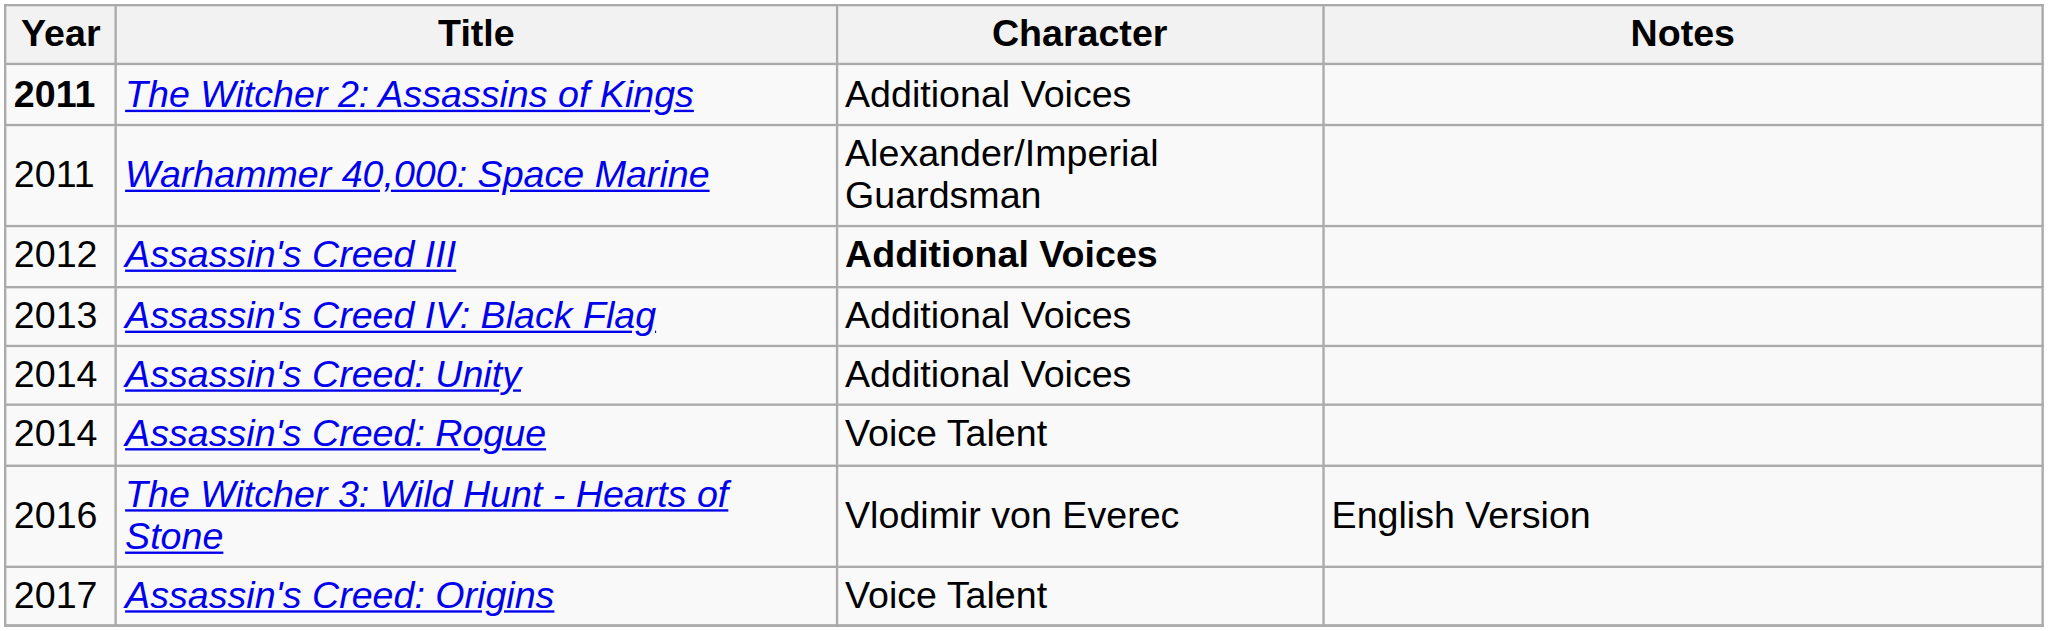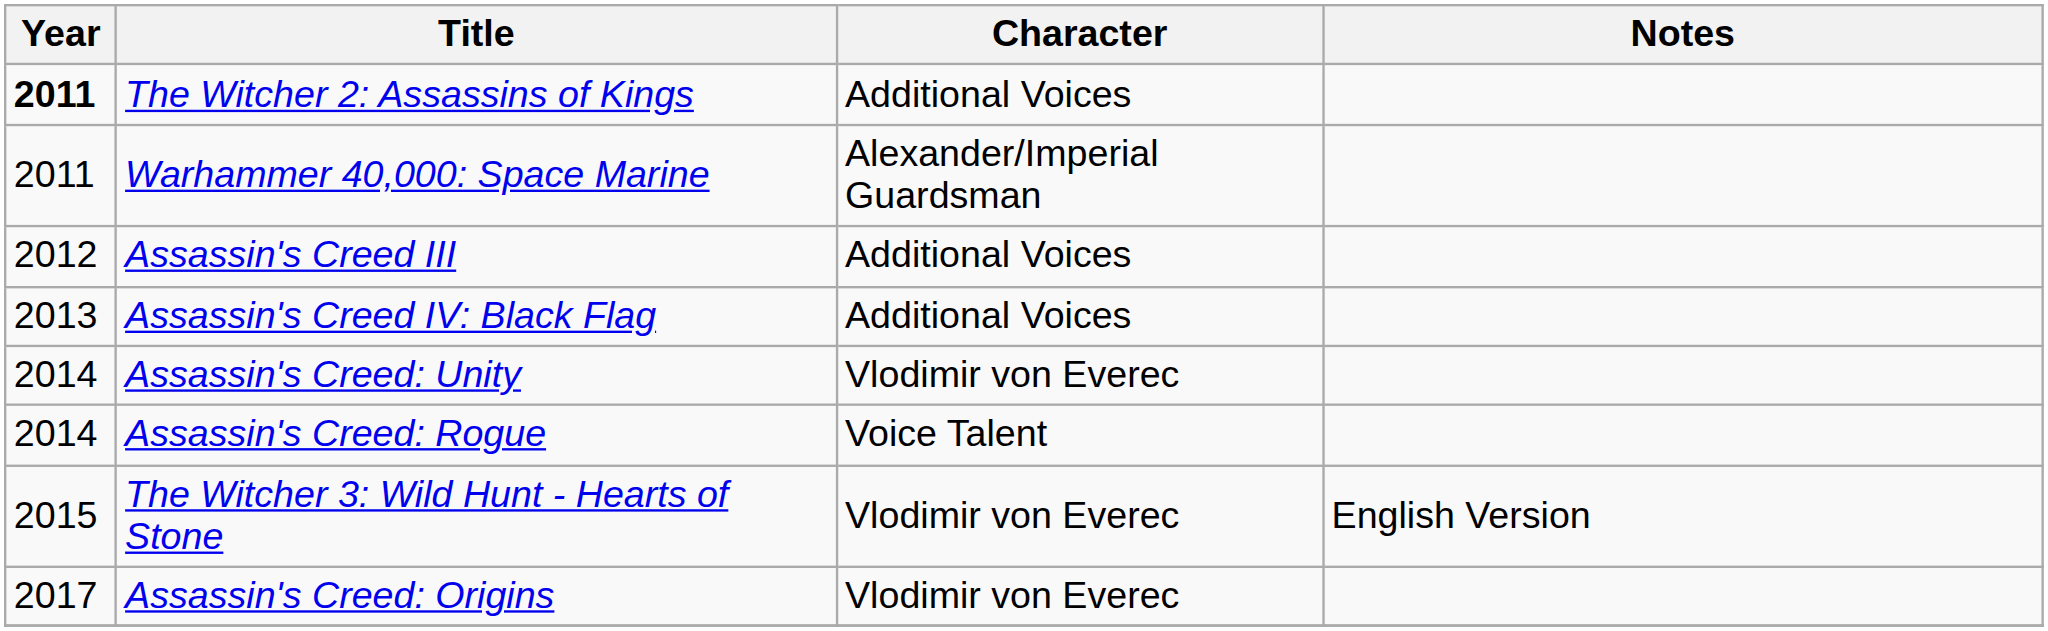 <table class="wikitable">
 <tr>
 <th scope="col" width="40">Year</th>
 <th scope="col" width="300">Title</th>
 <th scope="col" width="200">Character</th>
 <th scope="col" width="300">Notes</th>
 </tr>
 <tr>
 <td><strong>2011</strong></td>
 <td><em><a href='#'>The Witcher 2: Assassins of Kings</a></em></td>
 <td>Additional Voices</td>
 <td></td>
 </tr>
 <tr>
 <td>2011</td>
 <td><em><a href='#'>Warhammer 40,000: Space Marine</a></em></td>
 <td>Alexander/Imperial Guardsman</td>
 <td></td>
 </tr>
 <tr>
 <td>2012</td>
 <td><em><a href='#'>Assassin's Creed III</a></em></td>
-<td><strong>Additional Voices</strong></td>
+<td>Additional Voices</td>
 <td></td>
 </tr>
 <tr>
 <td>2013</td>
 <td><em><a href='#'>Assassin's Creed IV: Black Flag</a></em></td>
 <td>Additional Voices</td>
 <td></td>
 </tr>
 <tr>
 <td>2014</td>
 <td><em><a href='#'>Assassin's Creed: Unity</a></em></td>
-<td>Additional Voices</td>
+<td>Vlodimir von Everec</td>
 <td></td>
 </tr>
 <tr>
 <td>2014</td>
 <td><em><a href='#'>Assassin's Creed: Rogue</a></em></td>
 <td>Voice Talent</td>
 <td></td>
 </tr>
 <tr>
-<td>2016</td>
+<td>2015</td>
 <td><em><a href='#'>The Witcher 3: Wild Hunt - Hearts of Stone</a></em></td>
 <td>Vlodimir von Everec</td>
 <td>English Version</td>
 </tr>
 <tr>
 <td>2017</td>
 <td><em><a href='#'>Assassin's Creed: Origins</a></em></td>
-<td>Voice Talent</td>
+<td>Vlodimir von Everec</td>
 <td></td>
 </tr>
 <tr>
 </tr>
 </table>
